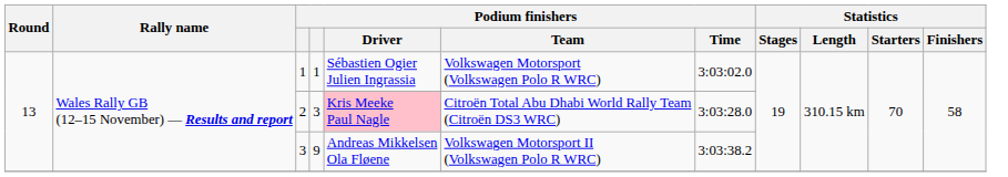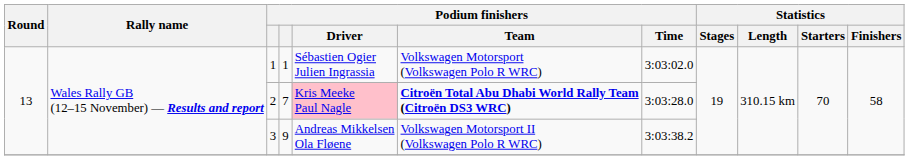 <table class="wikitable" width=90% style="font-size:85%;">
 <tr>
 <th rowspan=2>Round</th>
 <th style="width:22em" rowspan=2>Rally name</th>
 <th colspan=5>Podium finishers</th>
 <th colspan=4>Statistics</th>
 </tr>
 <tr>
 <th></th>
 <th></th>
 <th>Driver</th>
 <th>Team</th>
 <th>Time</th>
 <th>Stages</th>
 <th>Length</th>
 <th>Starters</th>
 <th>Finishers</th>
 </tr>
 <tr>
 <td rowspan=3 align=center>13</td>
 <td rowspan=3 nowrap> <a href='#'>Wales Rally GB</a><br>(12–15 November) — <strong><em><a href='#'>Results and report</a></em></strong></td>
 <td align=center>1</td>
 <td align=center>1</td>
 <td nowrap> <a href='#'>Sébastien Ogier</a> <br>  <a href='#'>Julien Ingrassia</a></td>
 <td nowrap> <a href='#'>Volkswagen Motorsport</a> <br>  (<a href='#'>Volkswagen Polo R WRC</a>)</td>
 <td align=center>3:03:02.0</td>
 <td rowspan=3 align=center>19</td>
 <td rowspan=3 align=center>310.15 km</td>
 <td rowspan=3 align=center>70</td>
 <td rowspan=3 align=center>58</td>
 </tr>
 <tr>
 <td align=center>2</td>
-<td align=center>3</td>
+<td align=center>7</td>
 <td nowrap style="background: pink;"> <a href='#'>Kris Meeke</a> <br>  <a href='#'>Paul Nagle</a></td>
-<td nowrap> <a href='#'>Citroën Total Abu Dhabi World Rally Team</a> <br> (<a href='#'>Citroën DS3 WRC</a>)</td>
+<td nowrap><strong> <a href='#'>Citroën Total Abu Dhabi World Rally Team</a> <br> (<a href='#'>Citroën DS3 WRC</a>)</strong></td>
 <td align=center>3:03:28.0</td>
 </tr>
 <tr>
 <td align=center>3</td>
 <td align=center>9</td>
 <td nowrap> <a href='#'>Andreas Mikkelsen</a> <br>  <a href='#'>Ola Fløene</a></td>
 <td nowrap> <a href='#'>Volkswagen Motorsport II</a> <br> (<a href='#'>Volkswagen Polo R WRC</a>)</td>
 <td align=center>3:03:38.2</td>
 </tr>
 <tr>
 </tr>
 </table>
